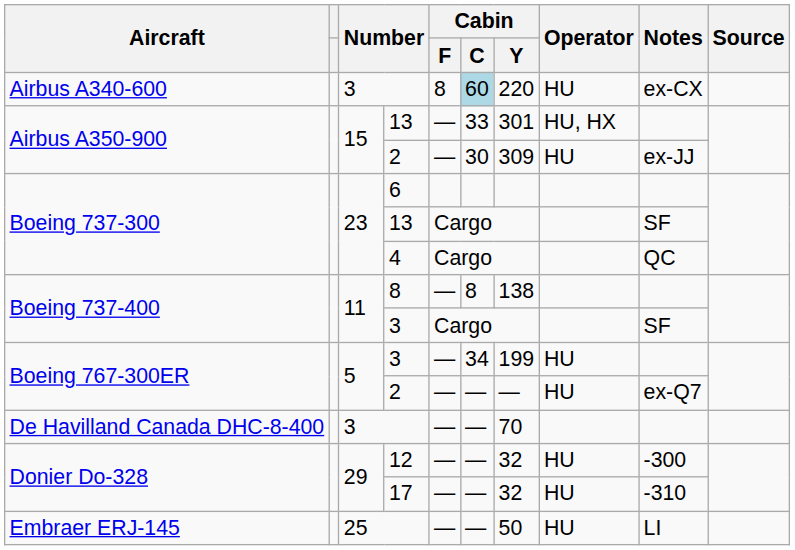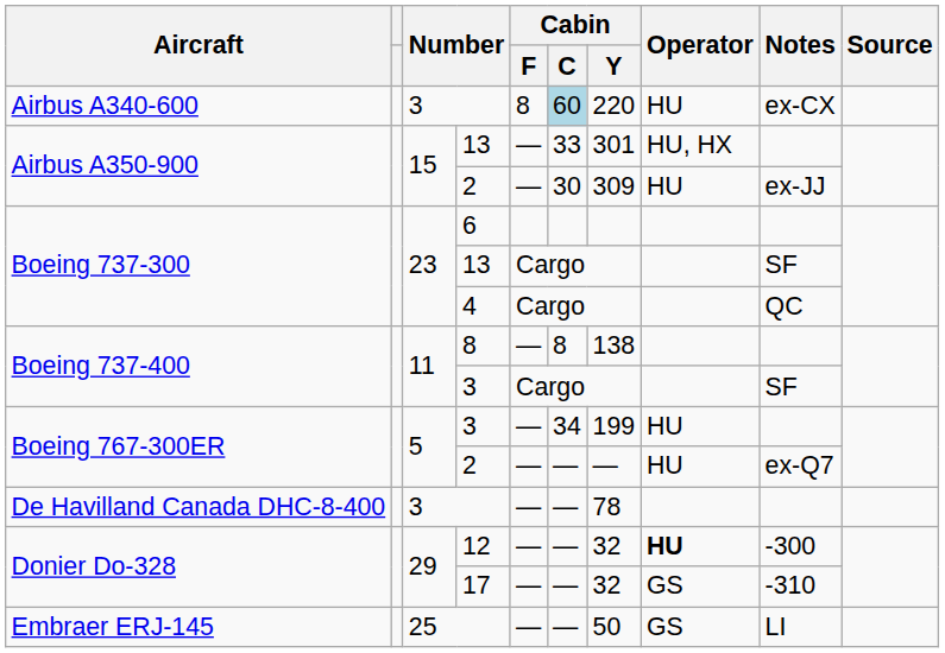 <table class="wikitable">
 <tr>
 <th rowspan="2">Aircraft</th>
 <th></th>
 <th colspan="2" rowspan="2">Number</th>
 <th colspan="3">Cabin</th>
 <th rowspan="2">Operator</th>
 <th rowspan="2">Notes</th>
 <th rowspan="2">Source</th>
 </tr>
 <tr>
 <th></th>
 <th>F</th>
 <th>C</th>
 <th>Y</th>
 </tr>
 <tr>
 <td><a href='#'>Airbus A340-600</a></td>
 <td></td>
 <td colspan="2">3</td>
 <td>8</td>
 <td style="background: lightblue;">60</td>
 <td>220</td>
 <td>HU</td>
 <td>ex-CX</td>
 <td></td>
 </tr>
 <tr>
 <td rowspan="2"><a href='#'>Airbus A350-900</a></td>
 <td rowspan="2"></td>
 <td rowspan="2">15</td>
 <td>13</td>
 <td>—</td>
 <td>33</td>
 <td>301</td>
 <td>HU, HX</td>
 <td></td>
 <td rowspan="2"></td>
 </tr>
 <tr>
 <td>2</td>
 <td>—</td>
 <td>30</td>
 <td>309</td>
 <td>HU</td>
 <td>ex-JJ</td>
 </tr>
 <tr>
 <td rowspan="3"><a href='#'>Boeing 737-300</a></td>
 <td rowspan="3"></td>
 <td rowspan="3">23</td>
 <td>6</td>
 <td></td>
 <td></td>
 <td></td>
 <td></td>
 <td></td>
 <td rowspan="3"></td>
 </tr>
 <tr>
 <td>13</td>
 <td colspan="3">Cargo</td>
 <td></td>
 <td>SF</td>
 </tr>
 <tr>
 <td>4</td>
 <td colspan="3">Cargo</td>
 <td></td>
 <td>QC</td>
 </tr>
 <tr>
 <td rowspan="2"><a href='#'>Boeing 737-400</a></td>
 <td rowspan="2"></td>
 <td rowspan="2">11</td>
 <td>8</td>
 <td>—</td>
 <td>8</td>
 <td>138</td>
 <td></td>
 <td></td>
 <td rowspan="2"></td>
 </tr>
 <tr>
 <td>3</td>
 <td colspan="3">Cargo</td>
 <td></td>
 <td>SF</td>
 </tr>
 <tr>
 <td rowspan="2"><a href='#'>Boeing 767-300ER</a></td>
 <td rowspan="2"></td>
 <td rowspan="2">5</td>
 <td>3</td>
 <td>—</td>
 <td>34</td>
 <td>199</td>
 <td>HU</td>
 <td></td>
 <td rowspan="2"></td>
 </tr>
 <tr>
 <td>2</td>
 <td>—</td>
 <td>—</td>
 <td>—</td>
 <td>HU</td>
 <td>ex-Q7</td>
 </tr>
 <tr>
 <td><a href='#'>De Havilland Canada DHC-8-400</a></td>
 <td></td>
 <td colspan="2">3</td>
 <td>—</td>
 <td>—</td>
-<td>70</td>
+<td>78</td>
 <td></td>
 <td></td>
 <td></td>
 </tr>
 <tr>
 <td rowspan="2"><a href='#'>Donier Do-328</a></td>
 <td rowspan="2"></td>
 <td rowspan="2">29</td>
 <td>12</td>
 <td>—</td>
 <td>—</td>
 <td>32</td>
-<td>HU</td>
+<td><strong>HU</strong></td>
 <td>-300</td>
 <td rowspan="2"></td>
 </tr>
 <tr>
 <td>17</td>
 <td>—</td>
 <td>—</td>
 <td>32</td>
-<td>HU</td>
+<td>GS</td>
 <td>-310</td>
 </tr>
 <tr>
 <td><a href='#'>Embraer ERJ-145</a></td>
 <td></td>
 <td colspan="2">25</td>
 <td>—</td>
 <td>—</td>
 <td>50</td>
-<td>HU</td>
+<td>GS</td>
 <td>LI</td>
 <td></td>
 </tr>
 </table>
